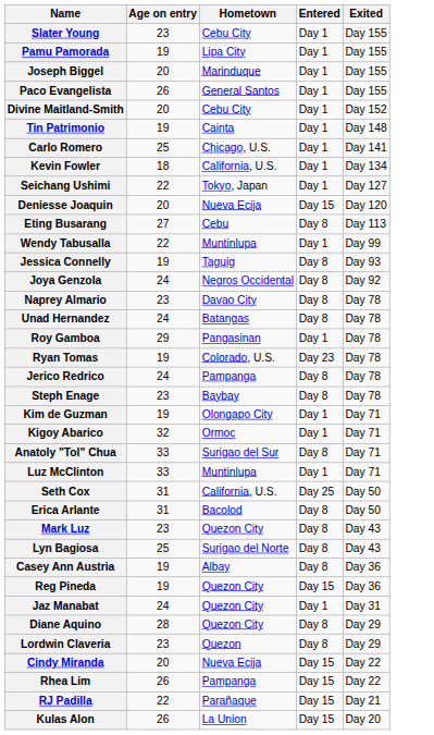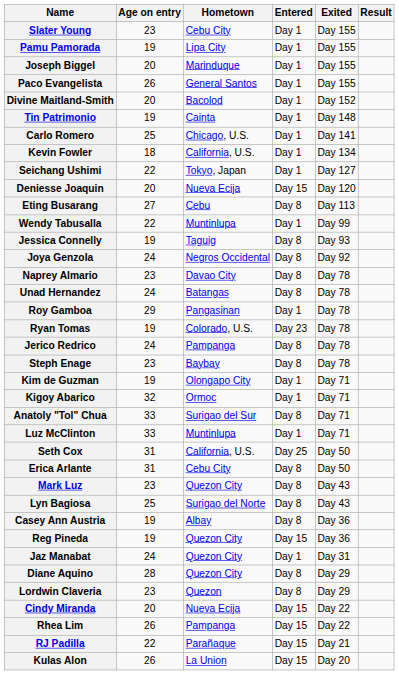 <table class="wikitable sortable" style="font-size:100%; line-height:20px;">
 <tr>
 <th>Name</th>
 <th>Age on entry</th>
 <th>Hometown</th>
 <th>Entered</th>
 <th>Exited</th>
+<th>Result</th>
 </tr>
 <tr>
 <th><a href='#'>Slater Young</a></th>
 <td align="center">23</td>
 <td><a href='#'>Cebu City</a></td>
 <td>Day 1</td>
 <td>Day 155</td>
+<td></td>
 </tr>
 <tr>
 <th><a href='#'>Pamu Pamorada</a></th>
 <td align="center">19</td>
 <td><a href='#'>Lipa City</a></td>
 <td>Day 1</td>
 <td>Day 155</td>
+<td></td>
 </tr>
 <tr>
 <th>Joseph Biggel</th>
 <td align="center">20</td>
 <td><a href='#'>Marinduque</a></td>
 <td>Day 1</td>
 <td>Day 155</td>
+<td></td>
 </tr>
 <tr>
 <th>Paco Evangelista</th>
 <td align="center">26</td>
 <td><a href='#'>General Santos</a></td>
 <td>Day 1</td>
 <td>Day 155</td>
+<td></td>
 </tr>
 <tr>
 <th>Divine Maitland-Smith</th>
 <td align="center">20</td>
-<td><a href='#'>Cebu City</a></td>
+<td><a href='#'>Bacolod</a></td>
 <td>Day 1</td>
 <td>Day 152</td>
+<td></td>
 </tr>
 <tr>
 <th><a href='#'>Tin Patrimonio</a></th>
 <td align="center">19</td>
 <td><a href='#'>Cainta</a></td>
 <td>Day 1</td>
 <td>Day 148</td>
+<td></td>
 </tr>
 <tr>
 <th>Carlo Romero</th>
 <td align="center">25</td>
 <td><a href='#'>Chicago</a>, U.S.</td>
 <td>Day 1</td>
 <td>Day 141</td>
+<td></td>
 </tr>
 <tr>
 <th>Kevin Fowler</th>
 <td align="center">18</td>
 <td><a href='#'>California</a>, U.S.</td>
 <td>Day 1</td>
 <td>Day 134</td>
+<td></td>
 </tr>
 <tr>
 <th>Seichang Ushimi</th>
 <td align="center">22</td>
 <td><a href='#'>Tokyo</a>, Japan</td>
 <td>Day 1</td>
 <td>Day 127</td>
+<td></td>
 </tr>
 <tr>
 <th>Deniesse Joaquin</th>
 <td align="center">20</td>
 <td><a href='#'>Nueva Ecija</a></td>
 <td>Day 15</td>
 <td>Day 120</td>
+<td></td>
 </tr>
 <tr>
 <th>Eting Busarang</th>
 <td align="center">27</td>
 <td><a href='#'>Cebu</a></td>
 <td>Day 8</td>
 <td>Day 113</td>
+<td></td>
 </tr>
 <tr>
 <th>Wendy Tabusalla</th>
 <td align="center">22</td>
 <td><a href='#'>Muntinlupa</a></td>
 <td>Day 1</td>
 <td>Day 99</td>
+<td></td>
 </tr>
 <tr>
 <th>Jessica Connelly</th>
 <td align="center">19</td>
 <td><a href='#'>Taguig</a></td>
 <td>Day 8</td>
 <td>Day 93</td>
+<td></td>
 </tr>
 <tr>
 <th>Joya Genzola</th>
 <td align="center">24</td>
 <td><a href='#'>Negros Occidental</a></td>
 <td>Day 8</td>
 <td>Day 92</td>
+<td></td>
 </tr>
 <tr>
 <th>Naprey Almario</th>
 <td align="center">23</td>
 <td><a href='#'>Davao City</a></td>
 <td>Day 8</td>
 <td>Day 78</td>
+<td></td>
 </tr>
 <tr>
 <th>Unad Hernandez</th>
 <td align="center">24</td>
 <td><a href='#'>Batangas</a></td>
 <td>Day 8</td>
 <td>Day 78</td>
+<td></td>
 </tr>
 <tr>
 <th>Roy Gamboa</th>
 <td align="center">29</td>
 <td><a href='#'>Pangasinan</a></td>
 <td>Day 1</td>
 <td>Day 78</td>
+<td></td>
 </tr>
 <tr>
 <th>Ryan Tomas</th>
 <td align="center">19</td>
 <td><a href='#'>Colorado</a>, U.S.</td>
 <td>Day 23</td>
 <td>Day 78</td>
+<td></td>
 </tr>
 <tr>
 <th>Jerico Redrico</th>
 <td align="center">24</td>
 <td><a href='#'>Pampanga</a></td>
 <td>Day 8</td>
 <td>Day 78</td>
+<td></td>
 </tr>
 <tr>
 <th>Steph Enage</th>
 <td align="center">23</td>
 <td><a href='#'>Baybay</a></td>
 <td>Day 8</td>
 <td>Day 78</td>
+<td></td>
 </tr>
 <tr>
 <th>Kim de Guzman</th>
 <td align="center">19</td>
 <td><a href='#'>Olongapo City</a></td>
 <td>Day 1</td>
 <td>Day 71</td>
+<td></td>
 </tr>
 <tr>
 <th>Kigoy Abarico</th>
 <td align="center">32</td>
 <td><a href='#'>Ormoc</a></td>
 <td>Day 1</td>
 <td>Day 71</td>
+<td></td>
 </tr>
 <tr>
 <th>Anatoly "Tol" Chua</th>
 <td align="center">33</td>
 <td><a href='#'>Surigao del Sur</a></td>
 <td>Day 8</td>
 <td>Day 71</td>
+<td></td>
 </tr>
 <tr>
 <th>Luz McClinton</th>
 <td align="center">33</td>
 <td><a href='#'>Muntinlupa</a></td>
 <td>Day 1</td>
 <td>Day 71</td>
+<td></td>
 </tr>
 <tr>
 <th>Seth Cox</th>
 <td align="center">31</td>
 <td><a href='#'>California</a>, U.S.</td>
 <td>Day 25</td>
 <td>Day 50</td>
+<td></td>
 </tr>
 <tr>
 <th>Erica Arlante</th>
 <td align="center">31</td>
-<td><a href='#'>Bacolod</a></td>
+<td><a href='#'>Cebu City</a></td>
 <td>Day 8</td>
 <td>Day 50</td>
+<td></td>
 </tr>
 <tr>
 <th><a href='#'>Mark Luz</a></th>
 <td align="center">23</td>
 <td><a href='#'>Quezon City</a></td>
 <td>Day 8</td>
 <td>Day 43</td>
+<td></td>
 </tr>
 <tr>
 <th>Lyn Bagiosa</th>
 <td align="center">25</td>
 <td><a href='#'>Surigao del Norte</a></td>
 <td>Day 8</td>
 <td>Day 43</td>
+<td></td>
 </tr>
 <tr>
 <th>Casey Ann Austria</th>
 <td align="center">19</td>
 <td><a href='#'>Albay</a></td>
 <td>Day 8</td>
 <td>Day 36</td>
+<td></td>
 </tr>
 <tr>
 <th>Reg Pineda</th>
 <td align="center">19</td>
 <td><a href='#'>Quezon City</a></td>
 <td>Day 15</td>
 <td>Day 36</td>
+<td></td>
 </tr>
 <tr>
 <th>Jaz Manabat</th>
 <td align="center">24</td>
 <td><a href='#'>Quezon City</a></td>
 <td>Day 1</td>
 <td>Day 31</td>
+<td></td>
 </tr>
 <tr>
 <th>Diane Aquino</th>
 <td align="center">28</td>
 <td><a href='#'>Quezon City</a></td>
 <td>Day 8</td>
 <td>Day 29</td>
+<td></td>
 </tr>
 <tr>
 <th>Lordwin Claveria</th>
 <td align="center">23</td>
 <td><a href='#'>Quezon</a></td>
 <td>Day 8</td>
 <td>Day 29</td>
+<td></td>
 </tr>
 <tr>
 <th><a href='#'>Cindy Miranda</a></th>
 <td align="center">20</td>
 <td><a href='#'>Nueva Ecija</a></td>
 <td>Day 15</td>
 <td>Day 22</td>
+<td></td>
 </tr>
 <tr>
 <th>Rhea Lim</th>
 <td align="center">26</td>
 <td><a href='#'>Pampanga</a></td>
 <td>Day 15</td>
 <td>Day 22</td>
+<td></td>
 </tr>
 <tr>
 <th><a href='#'>RJ Padilla</a></th>
 <td align="center">22</td>
 <td><a href='#'>Parañaque</a></td>
 <td>Day 15</td>
 <td>Day 21</td>
+<td></td>
 </tr>
 <tr>
 <th>Kulas Alon</th>
 <td align="center">26</td>
 <td><a href='#'>La Union</a></td>
 <td>Day 15</td>
 <td>Day 20</td>
+<td></td>
 </tr>
 </table>
